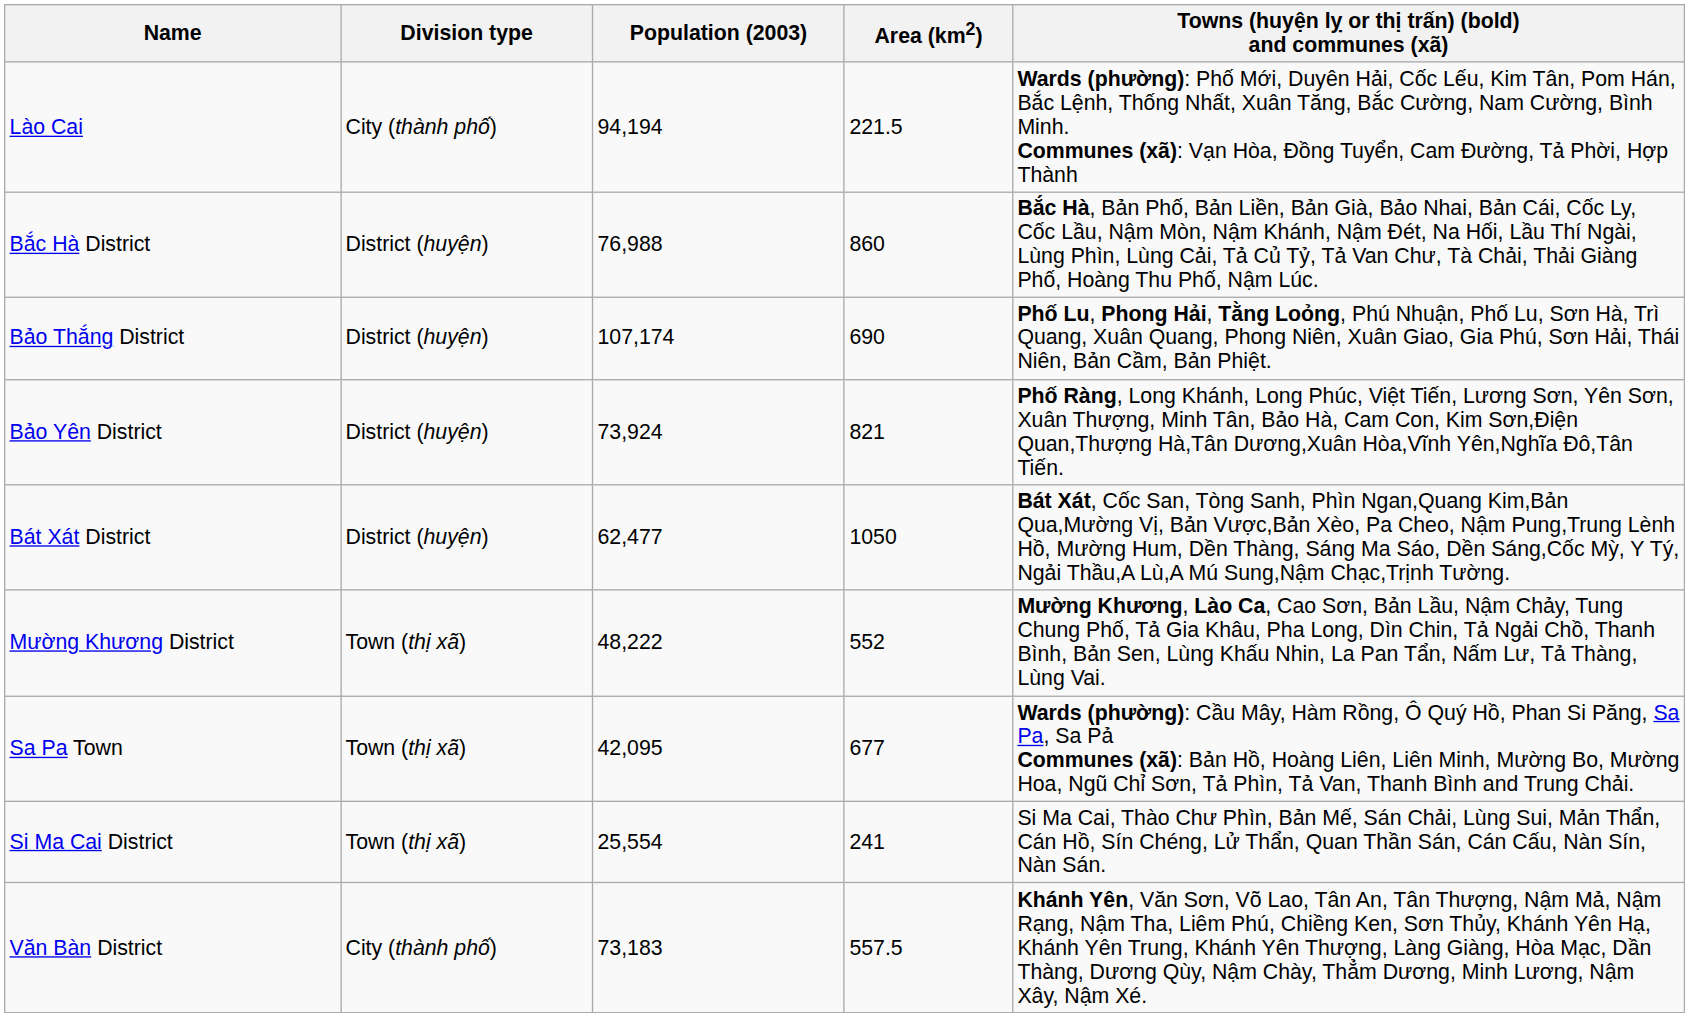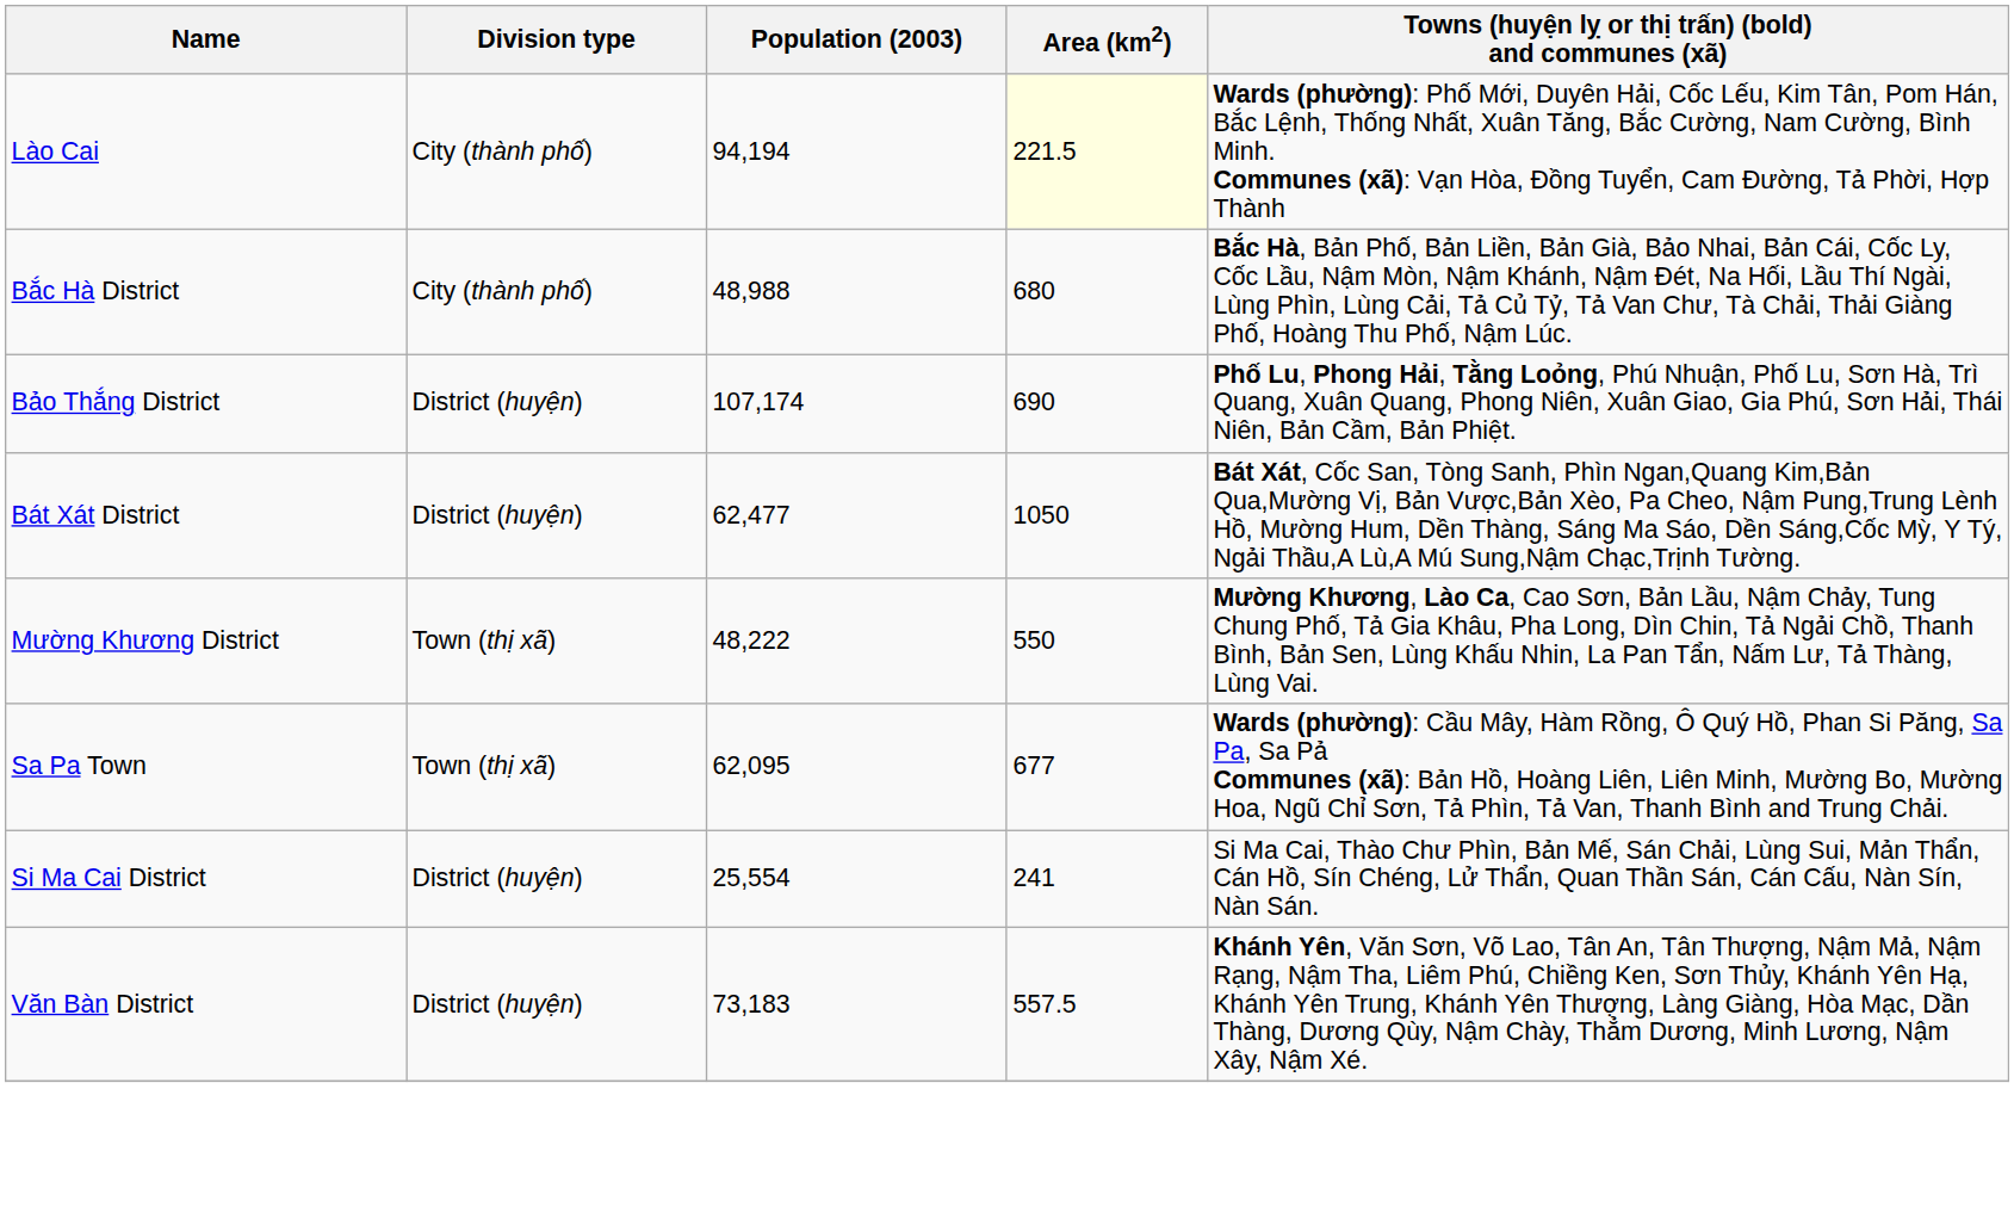 <table class="wikitable" width="100%">
 <tr>
 <th width=20%>Name</th>
 <th width=15%>Division type</th>
 <th width=15%>Population (2003)</th>
 <th width=10%>Area (km<sup>2</sup>)</th>
 <th width=40%>Towns (huyện lỵ or thị trấn) (bold)<br>and communes (xã)</th>
 </tr>
 <tr>
 <td><a href='#'>Lào Cai</a></td>
 <td>City (<em>thành phố</em>)</td>
 <td>94,194</td>
-<td>221.5</td>
+<td style="background: lightyellow;">221.5</td>
 <td><strong>Wards (phường)</strong>: Phố Mới, Duyên Hải, Cốc Lếu, Kim Tân, Pom Hán, Bắc Lệnh, Thống Nhất, Xuân Tăng, Bắc Cường, Nam Cường, Bình Minh.<br><strong>Communes (xã)</strong>: Vạn Hòa, Đồng Tuyển, Cam Đường, Tả Phời, Hợp Thành</td>
 </tr>
 <tr>
 <td><a href='#'>Bắc Hà</a> District</td>
-<td>District (<em>huyện</em>)</td>
-<td>76,988</td>
-<td>860</td>
+<td>City (<em>thành phố</em>)</td>
+<td>48,988</td>
+<td>680</td>
 <td><strong>Bắc Hà</strong>, Bản Phố, Bản Liền, Bản Già, Bảo Nhai, Bản Cái, Cốc Ly, Cốc Lầu, Nậm Mòn, Nậm Khánh, Nậm Đét, Na Hối, Lầu Thí Ngài, Lùng Phìn, Lùng Cải, Tả Củ Tỷ, Tả Van Chư, Tà Chải, Thải Giàng Phố, Hoàng Thu Phố, Nậm Lúc.</td>
 </tr>
 <tr>
 <td><a href='#'>Bảo Thắng</a> District</td>
 <td>District (<em>huyện</em>)</td>
 <td>107,174</td>
 <td>690</td>
 <td><strong>Phố Lu</strong>, <strong>Phong Hải</strong>, <strong>Tằng Loỏng</strong>, Phú Nhuận, Phố Lu, Sơn Hà, Trì Quang, Xuân Quang, Phong Niên, Xuân Giao, Gia Phú, Sơn Hải, Thái Niên, Bản Cầm, Bản Phiệt.</td>
-</tr>
-<tr>
-<td><a href='#'>Bảo Yên</a> District</td>
-<td>District (<em>huyện</em>)</td>
-<td>73,924</td>
-<td>821</td>
-<td><strong>Phố Ràng</strong>, Long Khánh, Long Phúc, Việt Tiến, Lương Sơn, Yên Sơn, Xuân Thượng, Minh Tân, Bảo Hà, Cam Con, Kim Sơn,Điện Quan,Thượng Hà,Tân Dương,Xuân Hòa,Vĩnh Yên,Nghĩa Đô,Tân Tiến.</td>
 </tr>
 <tr>
 <td><a href='#'>Bát Xát</a> District</td>
 <td>District (<em>huyện</em>)</td>
 <td>62,477</td>
 <td>1050</td>
 <td><strong>Bát Xát</strong>, Cốc San, Tòng Sanh, Phìn Ngan,Quang Kim,Bản Qua,Mường Vị, Bản Vược,Bản Xèo, Pa Cheo, Nậm Pung,Trung Lènh Hồ, Mường Hum, Dền Thàng, Sáng Ma Sáo, Dền Sáng,Cốc Mỳ, Y Tý, Ngải Thầu,A Lù,A Mú Sung,Nậm Chạc,Trịnh Tường.</td>
 </tr>
 <tr>
 <td><a href='#'>Mường Khương</a> District</td>
 <td>Town (<em>thị xã</em>)</td>
 <td>48,222</td>
-<td>552</td>
+<td>550</td>
 <td><strong>Mường Khương</strong>, <strong>Lào Ca</strong>, Cao Sơn, Bản Lầu, Nậm Chảy, Tung Chung Phố, Tả Gia Khâu, Pha Long, Dìn Chin, Tả Ngải Chồ, Thanh Bình, Bản Sen, Lùng Khấu Nhin, La Pan Tẩn, Nấm Lư, Tả Thàng, Lùng Vai.</td>
 </tr>
 <tr>
 <td><a href='#'>Sa Pa</a> Town</td>
 <td>Town (<em>thị xã</em>)</td>
-<td>42,095</td>
+<td>62,095</td>
 <td>677</td>
 <td><strong>Wards (phường)</strong>: Cầu Mây, Hàm Rồng, Ô Quý Hồ, Phan Si Păng, <a href='#'>Sa Pa</a>, Sa Pả<br><strong>Communes (xã)</strong>: Bản Hồ, Hoàng Liên, Liên Minh, Mường Bo, Mường Hoa, Ngũ Chỉ Sơn, Tả Phìn, Tả Van, Thanh Bình and Trung Chải.</td>
 </tr>
 <tr>
 <td><a href='#'>Si Ma Cai</a> District</td>
-<td>Town (<em>thị xã</em>)</td>
+<td>District (<em>huyện</em>)</td>
 <td>25,554</td>
 <td>241</td>
 <td>Si Ma Cai, Thào Chư Phìn, Bản Mế, Sán Chải, Lùng Sui, Mản Thẩn, Cán Hồ, Sín Chéng, Lử Thẩn, Quan Thần Sán, Cán Cấu, Nàn Sín, Nàn Sán.</td>
 </tr>
 <tr>
 <td><a href='#'>Văn Bàn</a> District</td>
-<td>City (<em>thành phố</em>)</td>
+<td>District (<em>huyện</em>)</td>
 <td>73,183</td>
 <td>557.5</td>
 <td><strong>Khánh Yên</strong>, Văn Sơn, Võ Lao, Tân An, Tân Thượng, Nậm Mả, Nậm Rạng, Nậm Tha, Liêm Phú, Chiềng Ken, Sơn Thủy, Khánh Yên Hạ, Khánh Yên Trung, Khánh Yên Thượng, Làng Giàng, Hòa Mạc, Dần Thàng, Dương Qùy, Nậm Chày, Thẳm Dương, Minh Lương, Nậm Xây, Nậm Xé.</td>
 </tr>
 <tr>
 </tr>
 </table>
